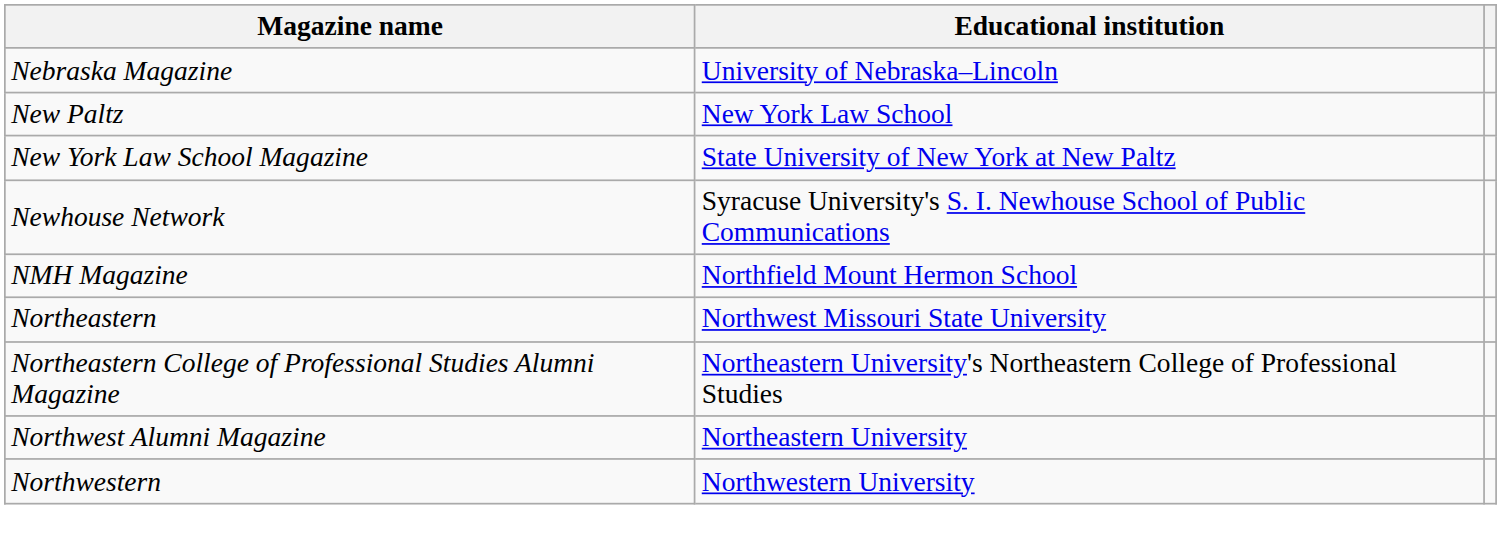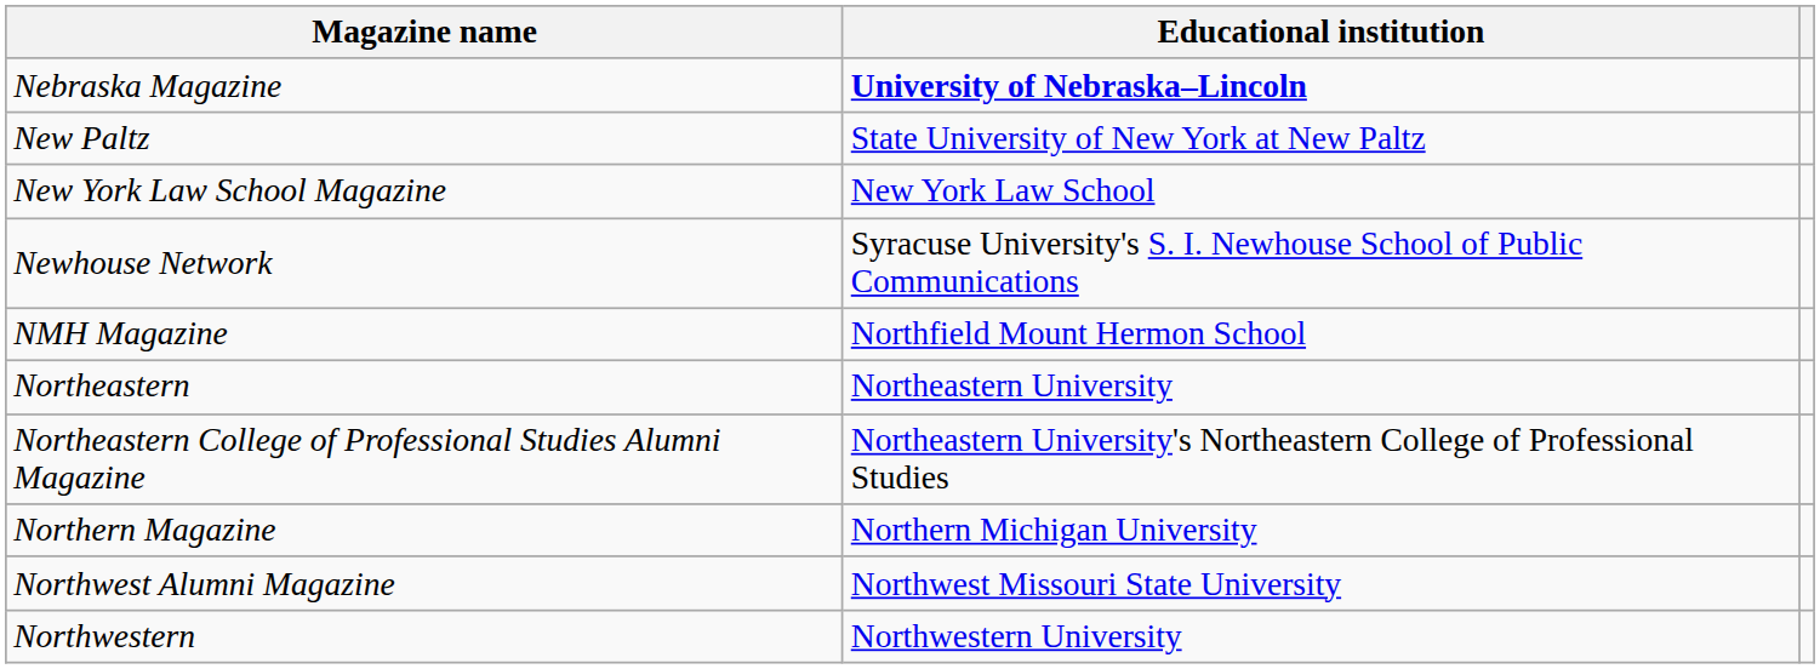 <table class="wikitable">
 <tr>
 <th>Magazine name</th>
 <th>Educational institution</th>
 <th></th>
 </tr>
 <tr>
 <td><em>Nebraska Magazine</em></td>
-<td><a href='#'>University of Nebraska–Lincoln</a></td>
+<td><strong><a href='#'>University of Nebraska–Lincoln</a></strong></td>
 <td></td>
 </tr>
 <tr>
 <td><em>New Paltz</em></td>
-<td><a href='#'>New York Law School</a></td>
+<td><a href='#'>State University of New York at New Paltz</a></td>
 <td></td>
 </tr>
 <tr>
 <td><em>New York Law School Magazine</em></td>
-<td><a href='#'>State University of New York at New Paltz</a></td>
+<td><a href='#'>New York Law School</a></td>
 <td></td>
 </tr>
 <tr>
 <td><em>Newhouse Network</em></td>
 <td>Syracuse University's <a href='#'>S. I. Newhouse School of Public Communications</a></td>
 <td></td>
 </tr>
 <tr>
 <td><em>NMH Magazine</em></td>
 <td><a href='#'>Northfield Mount Hermon School</a></td>
 <td></td>
 </tr>
 <tr>
 <td><em>Northeastern</em></td>
-<td><a href='#'>Northwest Missouri State University</a></td>
+<td><a href='#'>Northeastern University</a></td>
 <td></td>
 </tr>
 <tr>
 <td><em>Northeastern College of Professional Studies Alumni Magazine</em></td>
 <td><a href='#'>Northeastern University</a>'s Northeastern College of Professional Studies</td>
 <td></td>
 </tr>
 <tr>
+<td><em>Northern Magazine</em></td>
+<td><a href='#'>Northern Michigan University</a></td>
+<td></td>
+</tr>
+<tr>
 <td><em>Northwest Alumni Magazine</em></td>
-<td><a href='#'>Northeastern University</a></td>
+<td><a href='#'>Northwest Missouri State University</a></td>
 <td></td>
 </tr>
 <tr>
 <td><em>Northwestern</em></td>
 <td><a href='#'>Northwestern University</a></td>
 <td></td>
 </tr>
 </table>
